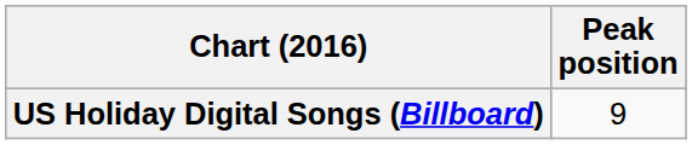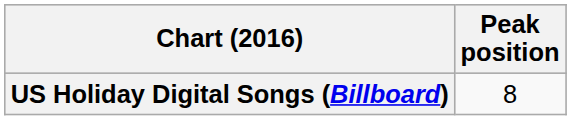 <table class="wikitable plainrowheaders" style="text-align:center">
 <tr>
 <th scope="col">Chart (2016)</th>
 <th scope="col">Peak<br>position</th>
 </tr>
 <tr>
 <th scope="row">US Holiday Digital Songs (<em><a href='#'>Billboard</a></em>)</th>
-<td>9</td>
+<td>8</td>
 </tr>
 </table>
